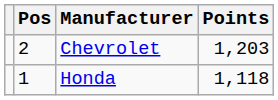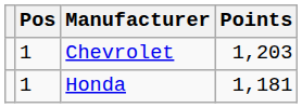 <table class="wikitable" style="font-size: 95%;">
 <tr>
 <th></th>
 <th>Pos</th>
 <th>Manufacturer</th>
 <th>Points</th>
 </tr>
 <tr>
 <td align="left"></td>
-<td>2</td>
+<td>1</td>
 <td> <a href='#'>Chevrolet</a></td>
 <td align="right">1,203</td>
 </tr>
 <tr>
 <td align="left"></td>
 <td>1</td>
 <td> <a href='#'>Honda</a></td>
-<td align="right">1,118</td>
+<td align="right">1,181</td>
 </tr>
 </table>
